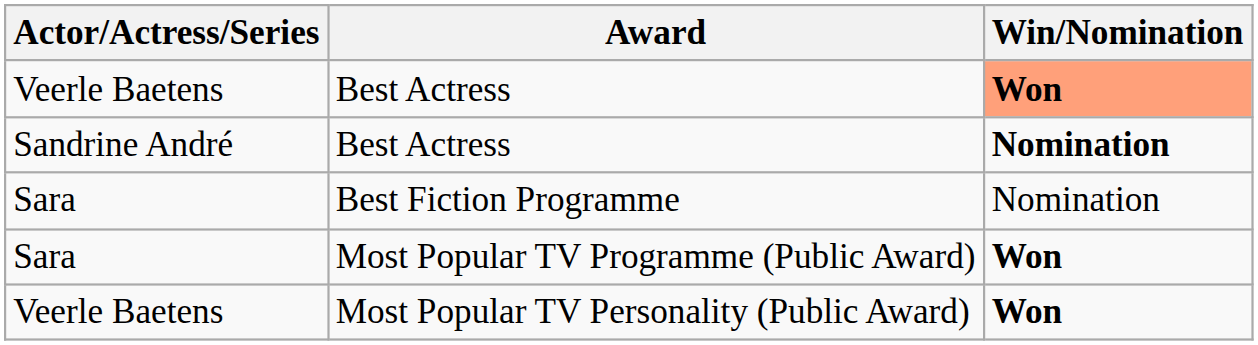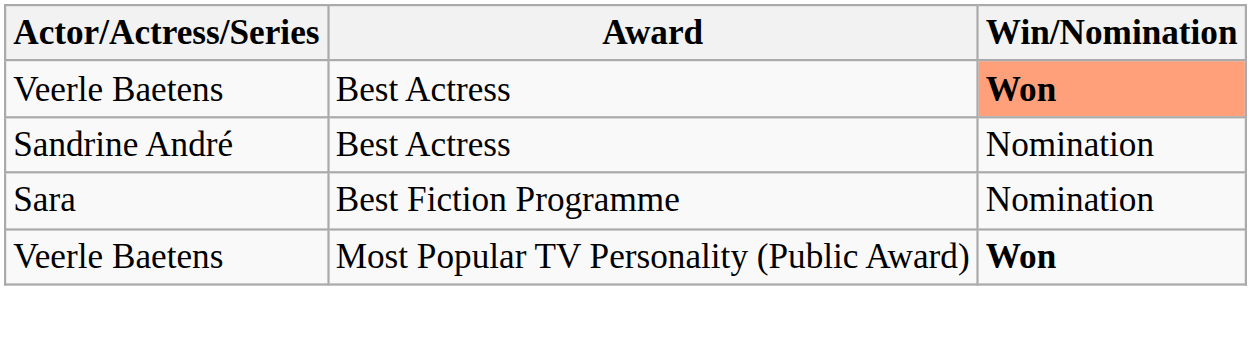 <table class="wikitable">
 <tr>
 <th>Actor/Actress/Series</th>
 <th>Award</th>
 <th>Win/Nomination</th>
 </tr>
 <tr>
 <td>Veerle Baetens</td>
 <td>Best Actress</td>
 <td style="background: lightsalmon;"><strong>Won</strong></td>
 </tr>
 <tr>
 <td>Sandrine André</td>
 <td>Best Actress</td>
-<td><strong>Nomination</strong></td>
+<td>Nomination</td>
 </tr>
 <tr>
 <td>Sara</td>
 <td>Best Fiction Programme</td>
 <td>Nomination</td>
 </tr>
 <tr>
-<td>Sara</td>
-<td>Most Popular TV Programme (Public Award)</td>
-<td><strong>Won</strong></td>
-</tr>
-<tr>
 <td>Veerle Baetens</td>
 <td>Most Popular TV Personality (Public Award)</td>
 <td><strong>Won</strong></td>
 </tr>
 </table>
